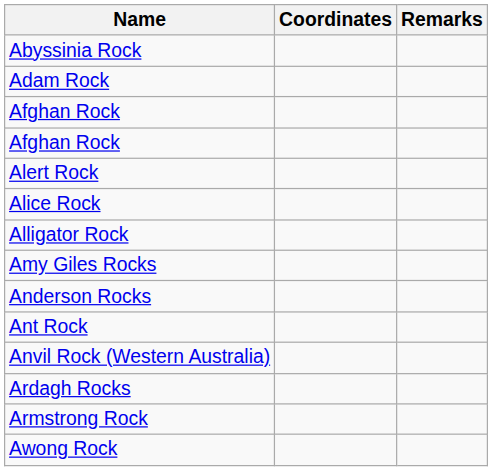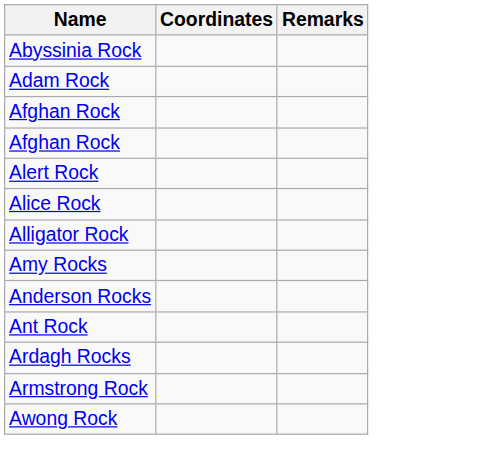 <table class="wikitable">
 <tr>
 <th>Name</th>
 <th>Coordinates</th>
 <th>Remarks</th>
 </tr>
 <tr class="vcard">
 <td class="fn org"><a href='#'>Abyssinia Rock</a></td>
 <td></td>
 <td class="note"></td>
 </tr>
 <tr class="vcard">
 <td class="fn org"><a href='#'>Adam Rock</a></td>
 <td></td>
 <td class="note"></td>
 </tr>
 <tr class="vcard">
 <td class="fn org"><a href='#'>Afghan Rock</a></td>
 <td></td>
 <td class="note"></td>
 </tr>
 <tr class="vcard">
 <td class="fn org"><a href='#'>Afghan Rock</a></td>
 <td></td>
 <td class="note"></td>
 </tr>
 <tr class="vcard">
 <td class="fn org"><a href='#'>Alert Rock</a></td>
 <td></td>
 <td class="note"></td>
 </tr>
 <tr class="vcard">
 <td class="fn org"><a href='#'>Alice Rock</a></td>
 <td></td>
 <td class="note"></td>
 </tr>
 <tr class="vcard">
 <td class="fn org"><a href='#'>Alligator Rock</a></td>
 <td></td>
 <td class="note"></td>
 </tr>
 <tr class="vcard">
-<td class="fn org"><a href='#'>Amy Giles Rocks</a></td>
+<td class="fn org"><a href='#'>Amy Rocks</a></td>
 <td></td>
 <td class="note"></td>
 </tr>
 <tr class="vcard">
 <td class="fn org"><a href='#'>Anderson Rocks</a></td>
 <td></td>
 <td class="note"></td>
 </tr>
 <tr class="vcard">
 <td class="fn org"><a href='#'>Ant Rock</a></td>
-<td></td>
-<td class="note"></td>
-</tr>
-<tr class="vcard">
-<td class="fn org"><a href='#'>Anvil Rock (Western Australia)</a></td>
 <td></td>
 <td class="note"></td>
 </tr>
 <tr class="vcard">
 <td class="fn org"><a href='#'>Ardagh Rocks</a></td>
 <td></td>
 <td class="note"></td>
 </tr>
 <tr class="vcard">
 <td class="fn org"><a href='#'>Armstrong Rock</a></td>
 <td></td>
 <td class="note"></td>
 </tr>
 <tr class="vcard">
 <td class="fn org"><a href='#'>Awong Rock</a></td>
 <td></td>
 <td class="note"></td>
 </tr>
 </table>
